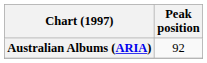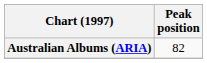 <table class="wikitable sortable plainrowheaders" style="text-align:center;">
 <tr>
 <th>Chart (1997)</th>
 <th>Peak<br>position</th>
 </tr>
 <tr>
 <th scope="row">Australian Albums (<a href='#'>ARIA</a>)</th>
-<td>92</td>
+<td>82</td>
 </tr>
 <tr>
 </tr>
 <tr>
 </tr>
 <tr>
 </tr>
 <tr>
 </tr>
 <tr>
 </tr>
 <tr>
 </tr>
 <tr>
 </tr>
 <tr>
 </tr>
 <tr>
 </tr>
 </table>
